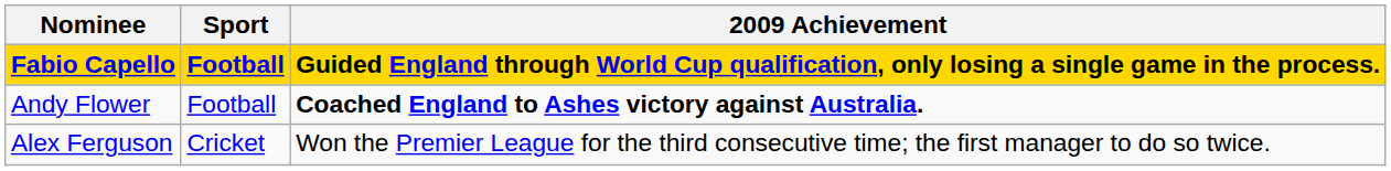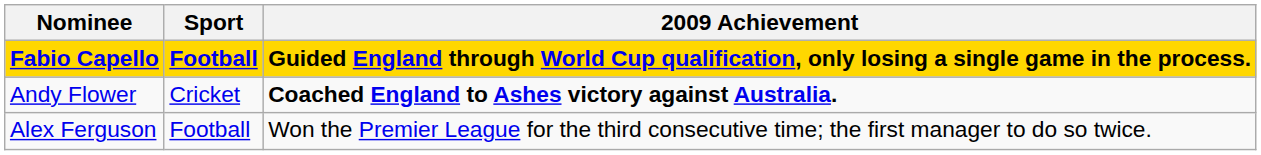 <table class="wikitable">
 <tr>
 <th>Nominee</th>
 <th>Sport</th>
 <th>2009 Achievement</th>
 </tr>
 <tr style="font-weight:bold; background:gold;">
 <td><a href='#'>Fabio Capello</a></td>
 <td><a href='#'>Football</a></td>
 <td>Guided <a href='#'>England</a> through <a href='#'>World Cup qualification</a>, only losing a single game in the process.</td>
 </tr>
 <tr>
 <td><a href='#'>Andy Flower</a></td>
-<td><a href='#'>Football</a></td>
+<td><a href='#'>Cricket</a></td>
 <td><strong>Coached <a href='#'>England</a> to <a href='#'>Ashes</a> victory against <a href='#'>Australia</a>.</strong></td>
 </tr>
 <tr>
 <td><a href='#'>Alex Ferguson</a></td>
-<td><a href='#'>Cricket</a></td>
+<td><a href='#'>Football</a></td>
 <td>Won the <a href='#'>Premier League</a> for the third consecutive time; the first manager to do so twice.</td>
 </tr>
 </table>
